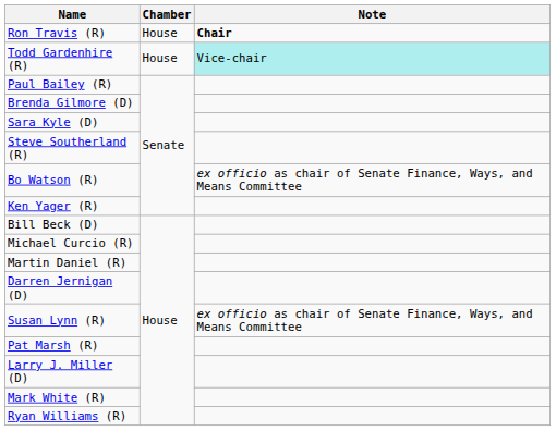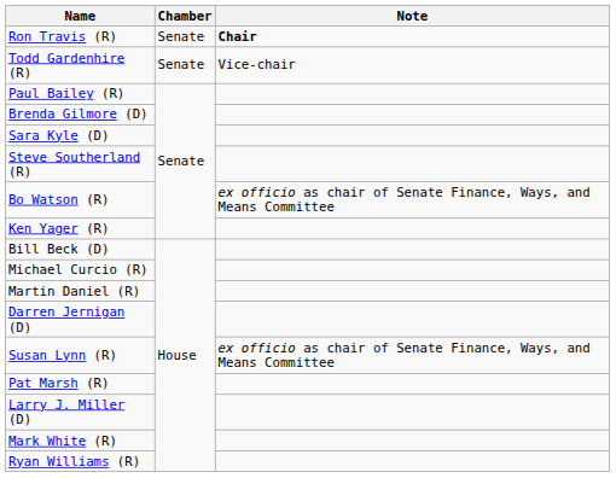 <table class="wikitable">
 <tr>
 <th>Name</th>
 <th>Chamber</th>
 <th>Note</th>
 </tr>
 <tr>
 <td><a href='#'>Ron Travis</a> (R)</td>
-<td>House</td>
+<td>Senate</td>
 <td><strong>Chair</strong></td>
 </tr>
 <tr>
 <td><a href='#'>Todd Gardenhire</a> (R)</td>
-<td>House</td>
-<td style="background: paleturquoise;">Vice-chair</td>
+<td>Senate</td>
+<td>Vice-chair</td>
 </tr>
 <tr>
 <td><a href='#'>Paul Bailey</a> (R)</td>
 <td rowspan="6">Senate</td>
 <td></td>
 </tr>
 <tr>
 <td><a href='#'>Brenda Gilmore</a> (D)</td>
 <td></td>
 </tr>
 <tr>
 <td><a href='#'>Sara Kyle</a> (D)</td>
 <td></td>
 </tr>
 <tr>
 <td><a href='#'>Steve Southerland</a> (R)</td>
 <td></td>
 </tr>
 <tr>
 <td><a href='#'>Bo Watson</a> (R)</td>
 <td><em>ex officio</em> as chair of Senate Finance, Ways, and Means Committee</td>
 </tr>
 <tr>
 <td><a href='#'>Ken Yager</a> (R)</td>
 <td></td>
 </tr>
 <tr>
 <td>Bill Beck (D)</td>
 <td rowspan="9">House</td>
 <td></td>
 </tr>
 <tr>
 <td>Michael Curcio (R)</td>
 <td></td>
 </tr>
 <tr>
 <td>Martin Daniel (R)</td>
 <td></td>
 </tr>
 <tr>
 <td><a href='#'>Darren Jernigan</a> (D)</td>
 <td></td>
 </tr>
 <tr>
 <td><a href='#'>Susan Lynn</a> (R)</td>
 <td><em>ex officio</em> as chair of Senate Finance, Ways, and Means Committee</td>
 </tr>
 <tr>
 <td><a href='#'>Pat Marsh</a> (R)</td>
 <td></td>
 </tr>
 <tr>
 <td><a href='#'>Larry J. Miller</a> (D)</td>
 <td></td>
 </tr>
 <tr>
 <td><a href='#'>Mark White</a> (R)</td>
 <td></td>
 </tr>
 <tr>
 <td><a href='#'>Ryan Williams</a> (R)</td>
 <td></td>
 </tr>
 </table>
